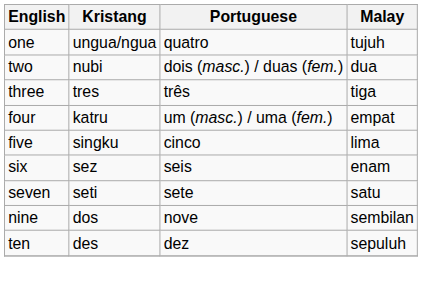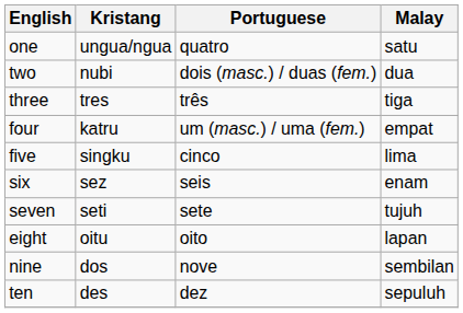 <table class="wikitable">
 <tr>
 <th>English</th>
 <th>Kristang</th>
 <th>Portuguese</th>
 <th>Malay</th>
 </tr>
 <tr>
 <td>one</td>
 <td>ungua/ngua</td>
 <td>quatro</td>
-<td>tujuh</td>
+<td>satu</td>
 </tr>
 <tr>
 <td>two</td>
 <td>nubi</td>
 <td>dois (<em>masc.</em>) / duas (<em>fem.</em>)</td>
 <td>dua</td>
 </tr>
 <tr>
 <td>three</td>
 <td>tres</td>
 <td>três</td>
 <td>tiga</td>
 </tr>
 <tr>
 <td>four</td>
 <td>katru</td>
 <td>um (<em>masc.</em>) / uma (<em>fem.</em>)</td>
 <td>empat</td>
 </tr>
 <tr>
 <td>five</td>
 <td>singku</td>
 <td>cinco</td>
 <td>lima</td>
 </tr>
 <tr>
 <td>six</td>
 <td>sez</td>
 <td>seis</td>
 <td>enam</td>
 </tr>
 <tr>
 <td>seven</td>
 <td>seti</td>
 <td>sete</td>
-<td>satu</td>
+<td>tujuh</td>
+</tr>
+<tr>
+<td>eight</td>
+<td>oitu</td>
+<td>oito</td>
+<td>lapan</td>
 </tr>
 <tr>
 <td>nine</td>
 <td>dos</td>
 <td>nove</td>
 <td>sembilan</td>
 </tr>
 <tr>
 <td>ten</td>
 <td>des</td>
 <td>dez</td>
 <td>sepuluh</td>
 </tr>
 <tr>
 </tr>
 </table>
